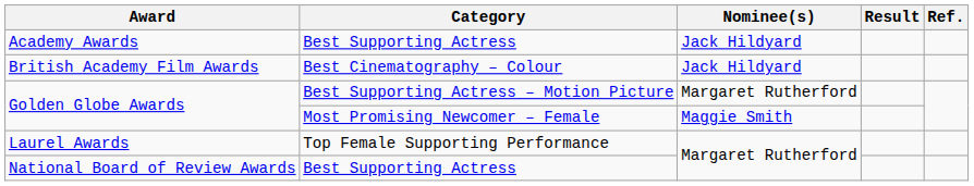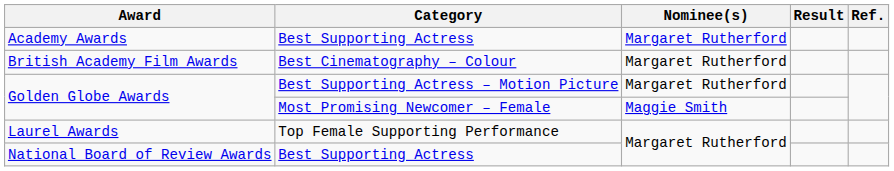 <table class="wikitable plainrowheaders">
 <tr>
 <th>Award</th>
 <th>Category</th>
 <th>Nominee(s)</th>
 <th>Result</th>
 <th>Ref.</th>
 </tr>
 <tr>
 <td><a href='#'>Academy Awards</a></td>
 <td><a href='#'>Best Supporting Actress</a></td>
-<td><a href='#'>Jack Hildyard</a></td>
+<td><a href='#'>Margaret Rutherford</a></td>
 <td></td>
 <td align="center"></td>
 </tr>
 <tr>
 <td><a href='#'>British Academy Film Awards</a></td>
 <td><a href='#'>Best Cinematography – Colour</a></td>
-<td><a href='#'>Jack Hildyard</a></td>
+<td>Margaret Rutherford</td>
 <td></td>
 <td align="center"></td>
 </tr>
 <tr>
 <td rowspan="2"><a href='#'>Golden Globe Awards</a></td>
 <td><a href='#'>Best Supporting Actress – Motion Picture</a></td>
 <td>Margaret Rutherford</td>
 <td></td>
 <td align="center" rowspan="2"></td>
 </tr>
 <tr>
 <td><a href='#'>Most Promising Newcomer – Female</a></td>
 <td><a href='#'>Maggie Smith</a></td>
 <td></td>
 </tr>
 <tr>
 <td><a href='#'>Laurel Awards</a></td>
 <td>Top Female Supporting Performance</td>
 <td rowspan="2">Margaret Rutherford</td>
 <td></td>
 <td align="center"></td>
 </tr>
 <tr>
 <td><a href='#'>National Board of Review Awards</a></td>
 <td><a href='#'>Best Supporting Actress</a></td>
 <td></td>
 <td align="center" rowspan="3"></td>
 </tr>
 </table>
